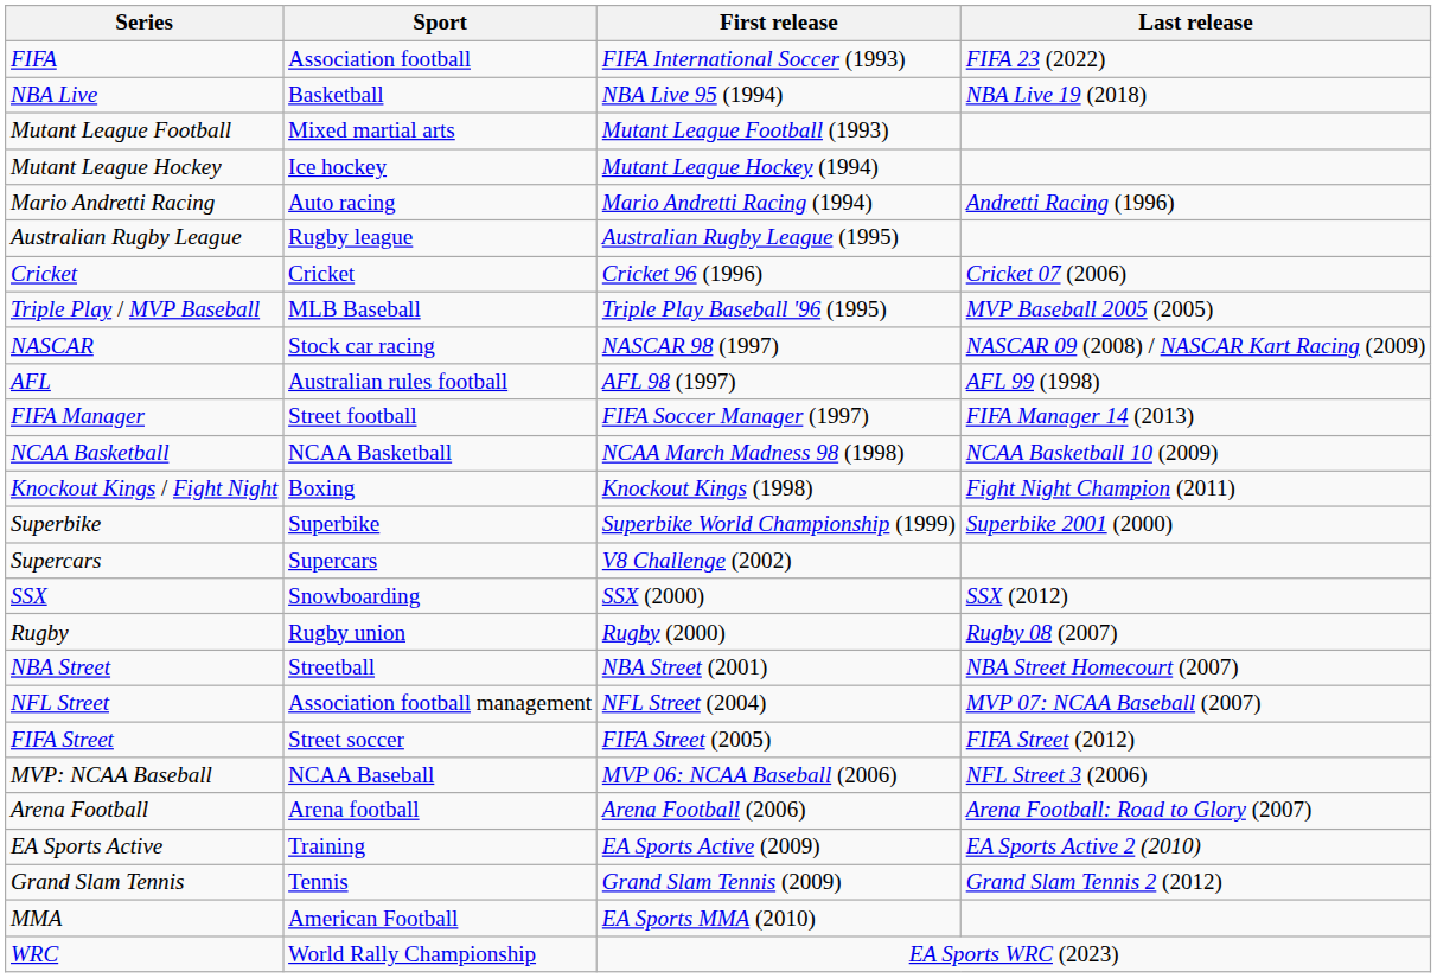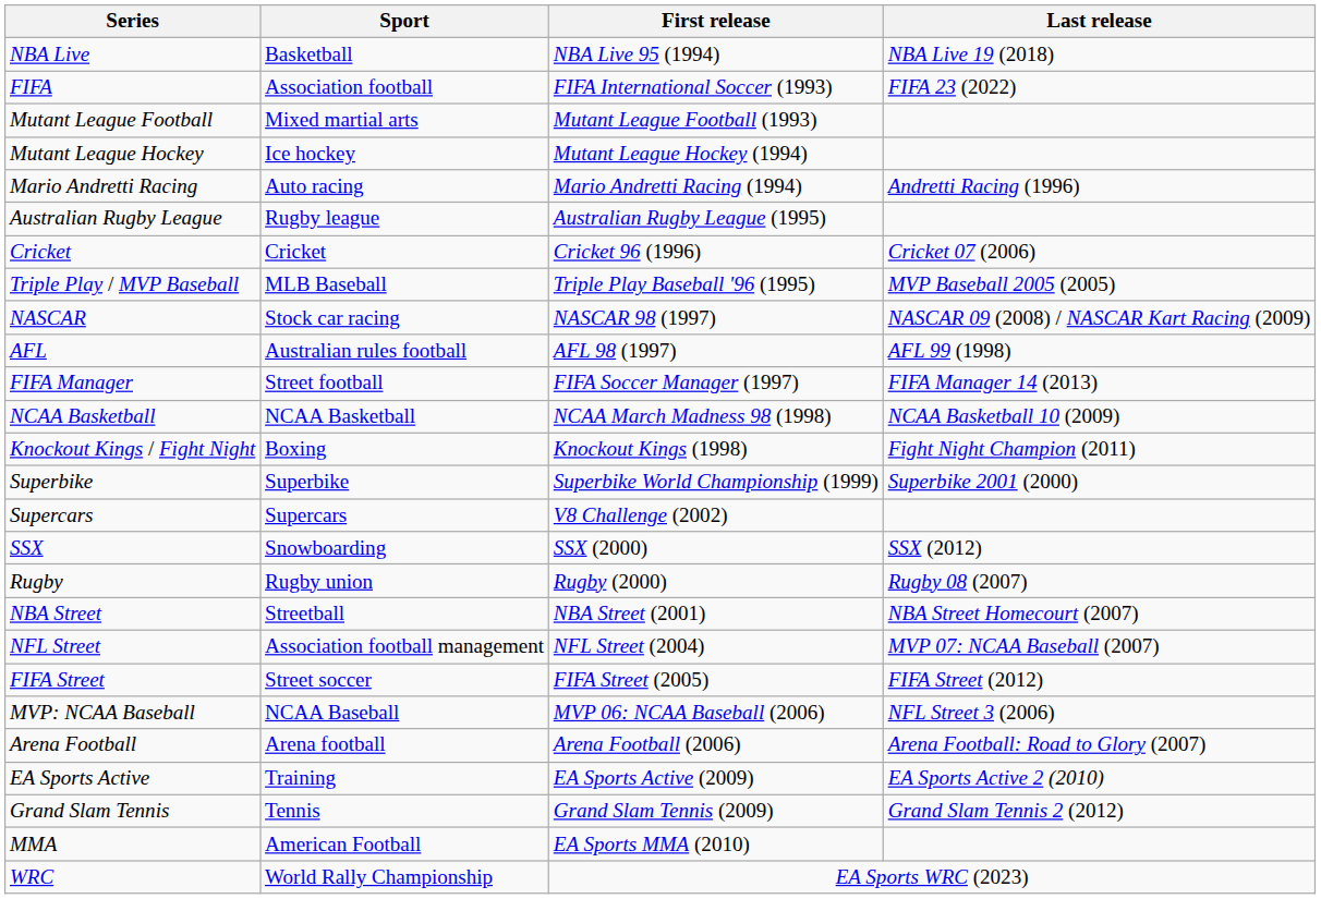 <table class="wikitable sortable">
 <tr>
 <th>Series</th>
 <th>Sport</th>
 <th>First release</th>
 <th>Last release</th>
 </tr>
 <tr>
+<td><em><a href='#'>NBA Live</a></em></td>
+<td><a href='#'>Basketball</a></td>
+<td><em><a href='#'>NBA Live 95</a></em> (1994)</td>
+<td><em><a href='#'>NBA Live 19</a></em> (2018)</td>
+</tr>
+<tr>
 <td><em><a href='#'>FIFA</a></em></td>
 <td><a href='#'>Association football</a></td>
 <td><em><a href='#'>FIFA International Soccer</a></em> (1993)</td>
 <td><em><a href='#'>FIFA 23</a></em> (2022)</td>
-</tr>
-<tr>
-<td><em><a href='#'>NBA Live</a></em></td>
-<td><a href='#'>Basketball</a></td>
-<td><em><a href='#'>NBA Live 95</a></em> (1994)</td>
-<td><em><a href='#'>NBA Live 19</a></em> (2018)</td>
 </tr>
 <tr>
 <td><em>Mutant League Football</em></td>
 <td><a href='#'>Mixed martial arts</a></td>
 <td><em><a href='#'>Mutant League Football</a></em> (1993)</td>
 <td></td>
 </tr>
 <tr>
 <td><em>Mutant League Hockey</em></td>
 <td><a href='#'>Ice hockey</a></td>
 <td><em><a href='#'>Mutant League Hockey</a></em> (1994)</td>
 <td></td>
 </tr>
 <tr>
 <td><em>Mario Andretti Racing</em></td>
 <td><a href='#'>Auto racing</a></td>
 <td><em><a href='#'>Mario Andretti Racing</a></em> (1994)</td>
 <td><em><a href='#'>Andretti Racing</a></em> (1996)</td>
 </tr>
 <tr>
 <td><em>Australian Rugby League</em></td>
 <td><a href='#'>Rugby league</a></td>
 <td><em><a href='#'>Australian Rugby League</a></em> (1995)</td>
 <td></td>
 </tr>
 <tr>
 <td><em><a href='#'>Cricket</a></em></td>
 <td><a href='#'>Cricket</a></td>
 <td><em><a href='#'>Cricket 96</a></em> (1996)</td>
 <td><em><a href='#'>Cricket 07</a></em> (2006)</td>
 </tr>
 <tr>
 <td><em><a href='#'>Triple Play</a></em> / <em><a href='#'>MVP Baseball</a></em></td>
 <td><a href='#'>MLB Baseball</a></td>
 <td><em><a href='#'>Triple Play Baseball '96</a></em> (1995)</td>
 <td><em><a href='#'>MVP Baseball 2005</a></em> (2005)</td>
 </tr>
 <tr>
 <td><em><a href='#'>NASCAR</a></em></td>
 <td><a href='#'>Stock car racing</a></td>
 <td><em><a href='#'>NASCAR 98</a></em> (1997)</td>
 <td><em><a href='#'>NASCAR 09</a></em> (2008) / <em><a href='#'>NASCAR Kart Racing</a></em> (2009)</td>
 </tr>
 <tr>
 <td><em><a href='#'>AFL</a></em></td>
 <td><a href='#'>Australian rules football</a></td>
 <td><em><a href='#'>AFL 98</a></em> (1997)</td>
 <td><em><a href='#'>AFL 99</a></em> (1998)</td>
 </tr>
 <tr>
 <td><em><a href='#'>FIFA Manager</a></em></td>
 <td><a href='#'>Street football</a></td>
 <td><em><a href='#'>FIFA Soccer Manager</a></em> (1997)</td>
 <td><em><a href='#'>FIFA Manager 14</a></em> (2013)</td>
 </tr>
 <tr>
 <td><em><a href='#'>NCAA Basketball</a></em></td>
 <td><a href='#'>NCAA Basketball</a></td>
 <td><em><a href='#'>NCAA March Madness 98</a></em> (1998)</td>
 <td><em><a href='#'>NCAA Basketball 10</a></em> (2009)</td>
 </tr>
 <tr>
 <td><em><a href='#'>Knockout Kings</a></em> / <em><a href='#'>Fight Night</a></em></td>
 <td><a href='#'>Boxing</a></td>
 <td><em><a href='#'>Knockout Kings</a></em> (1998)</td>
 <td><em><a href='#'>Fight Night Champion</a></em> (2011)</td>
 </tr>
 <tr>
 <td><em>Superbike</em></td>
 <td><a href='#'>Superbike</a></td>
 <td><em><a href='#'>Superbike World Championship</a></em> (1999)</td>
 <td><em><a href='#'>Superbike 2001</a></em> (2000)</td>
 </tr>
 <tr>
 <td><em>Supercars</em></td>
 <td><a href='#'>Supercars</a></td>
 <td><em><a href='#'>V8 Challenge</a></em> (2002)</td>
 <td></td>
 </tr>
 <tr>
 <td><em><a href='#'>SSX</a></em></td>
 <td><a href='#'>Snowboarding</a></td>
 <td><em><a href='#'>SSX</a></em> (2000)</td>
 <td><em><a href='#'>SSX</a></em> (2012)</td>
 </tr>
 <tr>
 <td><em>Rugby</em></td>
 <td><a href='#'>Rugby union</a></td>
 <td><em><a href='#'>Rugby</a></em> (2000)</td>
 <td><em><a href='#'>Rugby 08</a></em> (2007)</td>
 </tr>
 <tr>
 <td><em><a href='#'>NBA Street</a></em></td>
 <td><a href='#'>Streetball</a></td>
 <td><em><a href='#'>NBA Street</a></em> (2001)</td>
 <td><em><a href='#'>NBA Street Homecourt</a></em> (2007)</td>
 </tr>
 <tr>
 <td><em><a href='#'>NFL Street</a></em></td>
 <td><a href='#'>Association football</a> management</td>
 <td><em><a href='#'>NFL Street</a></em> (2004)</td>
 <td><em><a href='#'>MVP 07: NCAA Baseball</a></em> (2007)</td>
 </tr>
 <tr>
 <td><em><a href='#'>FIFA Street</a></em></td>
 <td><a href='#'>Street soccer</a></td>
 <td><em><a href='#'>FIFA Street</a></em> (2005)</td>
 <td><em><a href='#'>FIFA Street</a></em> (2012)</td>
 </tr>
 <tr>
 <td><em>MVP: NCAA Baseball</em></td>
 <td><a href='#'>NCAA Baseball</a></td>
 <td><em><a href='#'>MVP 06: NCAA Baseball</a></em> (2006)</td>
 <td><em><a href='#'>NFL Street 3</a></em> (2006)</td>
 </tr>
 <tr>
 <td><em>Arena Football</em></td>
 <td><a href='#'>Arena football</a></td>
 <td><em><a href='#'>Arena Football</a></em> (2006)</td>
 <td><em><a href='#'>Arena Football: Road to Glory</a></em> (2007)</td>
 </tr>
 <tr>
 <td><em>EA Sports Active</em></td>
 <td><a href='#'>Training</a></td>
 <td><em><a href='#'>EA Sports Active</a></em> (2009)</td>
 <td><em><a href='#'>EA Sports Active 2</a> (2010)</em></td>
 </tr>
 <tr>
 <td><em>Grand Slam Tennis</em></td>
 <td><a href='#'>Tennis</a></td>
 <td><em><a href='#'>Grand Slam Tennis</a></em> (2009)</td>
 <td><em><a href='#'>Grand Slam Tennis 2</a></em> (2012)</td>
 </tr>
 <tr>
 <td><em>MMA</em></td>
 <td><a href='#'>American Football</a></td>
 <td><em><a href='#'>EA Sports MMA</a></em> (2010)</td>
 <td></td>
 </tr>
 <tr>
 <td><em><a href='#'>WRC</a></em></td>
 <td><a href='#'>World Rally Championship</a></td>
 <td colspan="2" style="text-align: center;"><em><a href='#'>EA Sports WRC</a></em> (2023)</td>
 </tr>
 </table>
